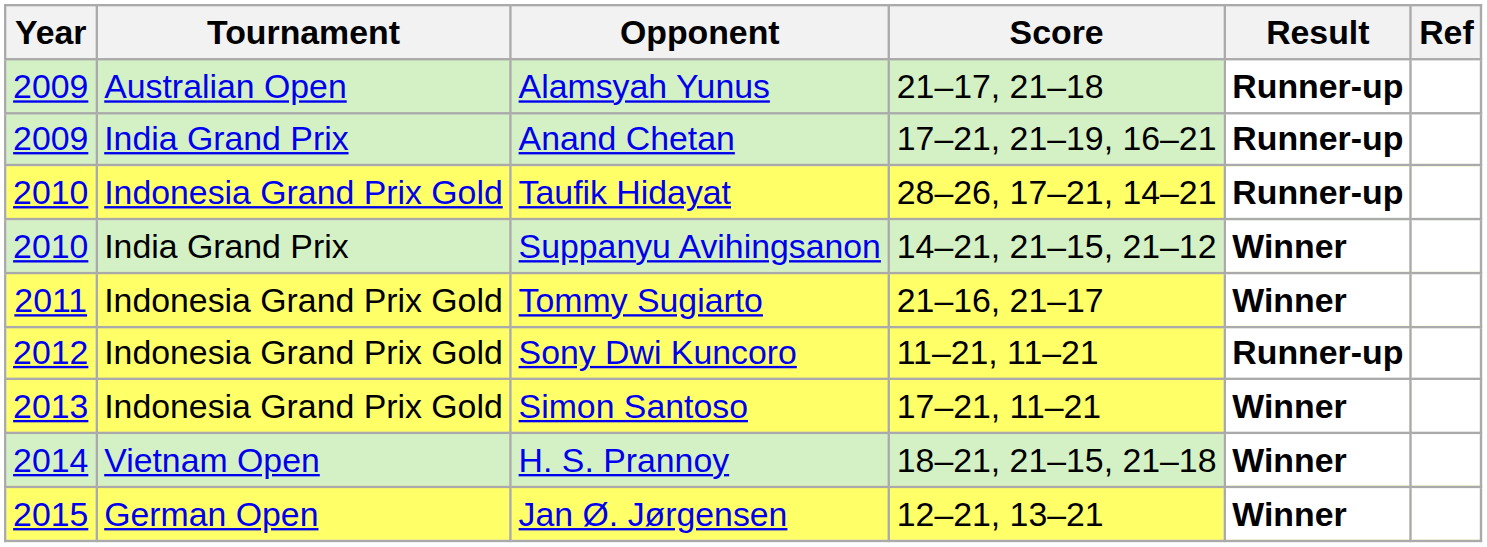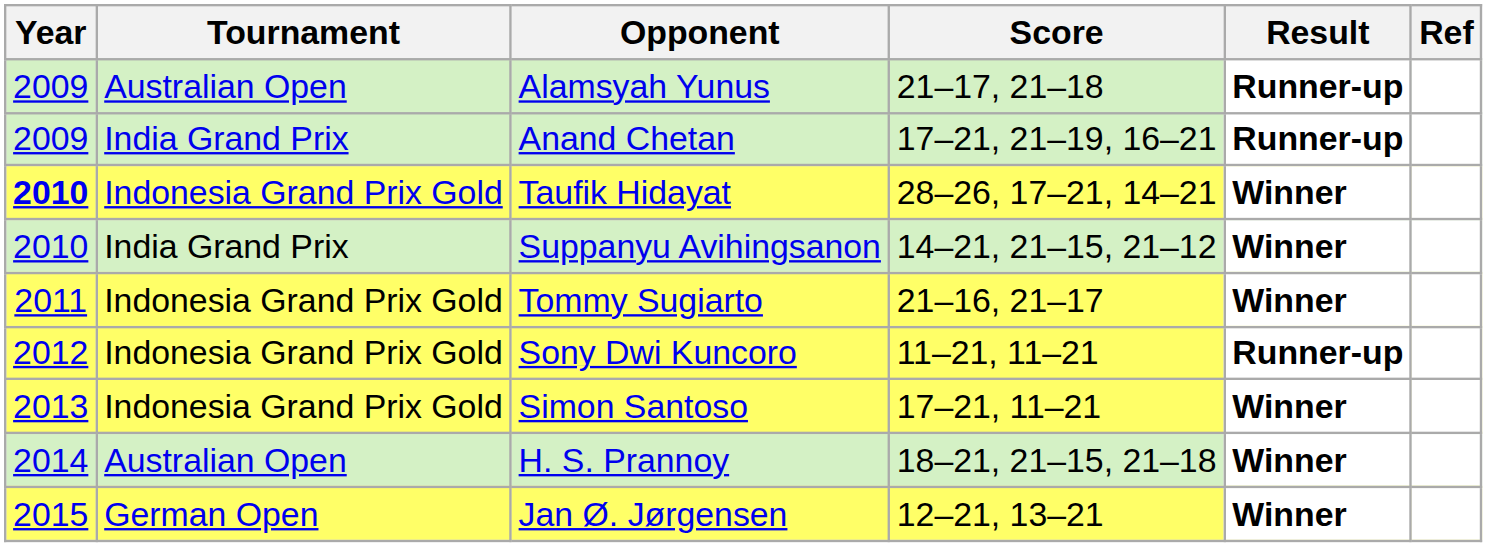 <table class="sortable wikitable" style="font-size: 90%">
 <tr>
 <th>Year</th>
 <th>Tournament</th>
 <th>Opponent</th>
 <th>Score</th>
 <th>Result</th>
 <th>Ref</th>
 </tr>
 <tr style="background:#D4F1C5">
 <td align="center"><a href='#'>2009</a></td>
 <td align="left"><a href='#'>Australian Open</a></td>
 <td align="left"> <a href='#'>Alamsyah Yunus</a></td>
 <td align="left">21–17, 21–18</td>
 <td style="text-align:left; background:white"> <strong>Runner-up</strong></td>
 <td style="text-align:center; background:white"></td>
 </tr>
 <tr style="background:#D4F1C5">
 <td align="center"><a href='#'>2009</a></td>
 <td align="left"><a href='#'>India Grand Prix</a></td>
 <td align="left"> <a href='#'>Anand Chetan</a></td>
 <td align="left">17–21, 21–19, 16–21</td>
 <td style="text-align:left; background:white"> <strong>Runner-up</strong></td>
 <td style="text-align:center; background:white"></td>
 </tr>
 <tr style="background:#FFFF67">
-<td align="center"><a href='#'>2010</a></td>
+<td align="center"><strong><a href='#'>2010</a></strong></td>
 <td align="left"><a href='#'>Indonesia Grand Prix Gold</a></td>
 <td align="left"> <a href='#'>Taufik Hidayat</a></td>
 <td align="left">28–26, 17–21, 14–21</td>
-<td style="text-align:left; background:white"> <strong>Runner-up</strong></td>
+<td style="text-align:left; background:white"> <strong>Winner</strong></td>
 <td style="text-align:center; background:white"></td>
 </tr>
 <tr style="background:#D4F1C5">
 <td align="center"><a href='#'>2010</a></td>
 <td align="left">India Grand Prix</td>
 <td align="left"> <a href='#'>Suppanyu Avihingsanon</a></td>
 <td align="left">14–21, 21–15, 21–12</td>
 <td style="text-align:left; background:white"> <strong>Winner</strong></td>
 <td style="text-align:center; background:white"></td>
 </tr>
 <tr style="background:#FFFF67">
 <td align="center"><a href='#'>2011</a></td>
 <td align="left">Indonesia Grand Prix Gold</td>
 <td align="left"> <a href='#'>Tommy Sugiarto</a></td>
 <td align="left">21–16, 21–17</td>
 <td style="text-align:left; background:white"> <strong>Winner</strong></td>
 <td style="text-align:center; background:white"></td>
 </tr>
 <tr style="background:#FFFF67">
 <td align="center"><a href='#'>2012</a></td>
 <td align="left">Indonesia Grand Prix Gold</td>
 <td align="left"> <a href='#'>Sony Dwi Kuncoro</a></td>
 <td align="left">11–21, 11–21</td>
 <td style="text-align:left; background:white"> <strong>Runner-up</strong></td>
 <td style="text-align:center; background:white"></td>
 </tr>
 <tr style="background:#FFFF67">
 <td align="center"><a href='#'>2013</a></td>
 <td align="left">Indonesia Grand Prix Gold</td>
 <td align="left"> <a href='#'>Simon Santoso</a></td>
 <td align="left">17–21, 11–21</td>
 <td style="text-align:left; background:white"> <strong>Winner</strong></td>
 <td style="text-align:center; background:white"></td>
 </tr>
 <tr style="background:#D4F1C5">
 <td align="center"><a href='#'>2014</a></td>
-<td align="left"><a href='#'>Vietnam Open</a></td>
+<td align="left"><a href='#'>Australian Open</a></td>
 <td align="left"> <a href='#'>H. S. Prannoy</a></td>
 <td align="left">18–21, 21–15, 21–18</td>
 <td style="text-align:left; background:white"> <strong>Winner</strong></td>
 <td style="text-align:center; background:white"></td>
 </tr>
 <tr style="background:#FFFF67">
 <td align="center"><a href='#'>2015</a></td>
 <td align="left"><a href='#'>German Open</a></td>
 <td align="left"> <a href='#'>Jan Ø. Jørgensen</a></td>
 <td align="left">12–21, 13–21</td>
 <td style="text-align:left; background:white"> <strong>Winner</strong></td>
 <td style="text-align:center; background:white"></td>
 </tr>
 </table>
